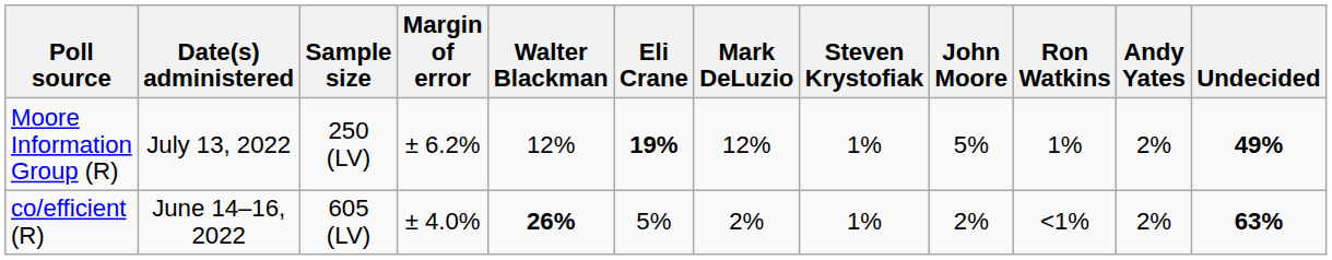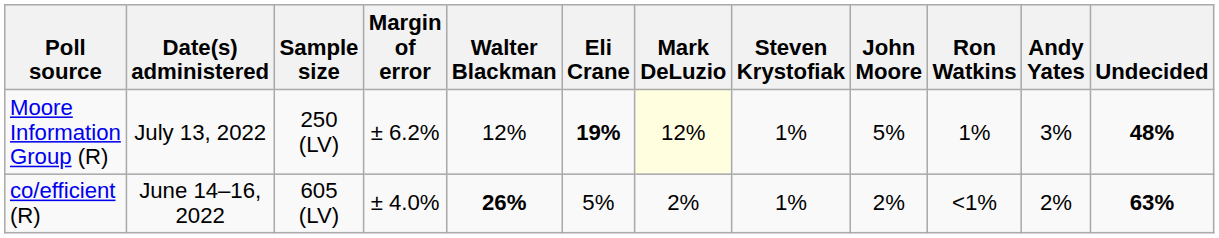 <table class="wikitable" style="font-size:90%;text-align:center;">
 <tr valign=bottom>
 <th>Poll source</th>
 <th>Date(s)<br>administered</th>
 <th>Sample<br>size</th>
 <th>Margin<br>of error</th>
 <th style="width:60px;">Walter<br>Blackman</th>
 <th style="width:60px;">Eli<br>Crane</th>
 <th style="width:60px;">Mark<br>DeLuzio</th>
 <th style="width:60px;">Steven<br>Krystofiak</th>
 <th style="width:60px;">John<br>Moore</th>
 <th style="width:60px;">Ron<br>Watkins</th>
 <th style="width:60px;">Andy<br>Yates</th>
 <th>Undecided</th>
 </tr>
 <tr>
 <td style="text-align:left;"><a href='#'>Moore Information Group</a> (R)</td>
 <td>July 13, 2022</td>
 <td>250 (LV)</td>
 <td>± 6.2%</td>
 <td>12%</td>
 <td><strong>19%</strong></td>
-<td>12%</td>
+<td style="background: lightyellow;">12%</td>
 <td>1%</td>
 <td>5%</td>
 <td>1%</td>
-<td>2%</td>
-<td><strong>49%</strong></td>
+<td>3%</td>
+<td><strong>48%</strong></td>
 </tr>
 <tr>
 <td style="text-align:left;"><a href='#'>co/efficient</a> (R)</td>
 <td>June 14–16, 2022</td>
 <td>605 (LV)</td>
 <td>± 4.0%</td>
 <td><strong>26%</strong></td>
 <td>5%</td>
 <td>2%</td>
 <td>1%</td>
 <td>2%</td>
 <td><1%</td>
 <td>2%</td>
 <td><strong>63%</strong></td>
 </tr>
 </table>
